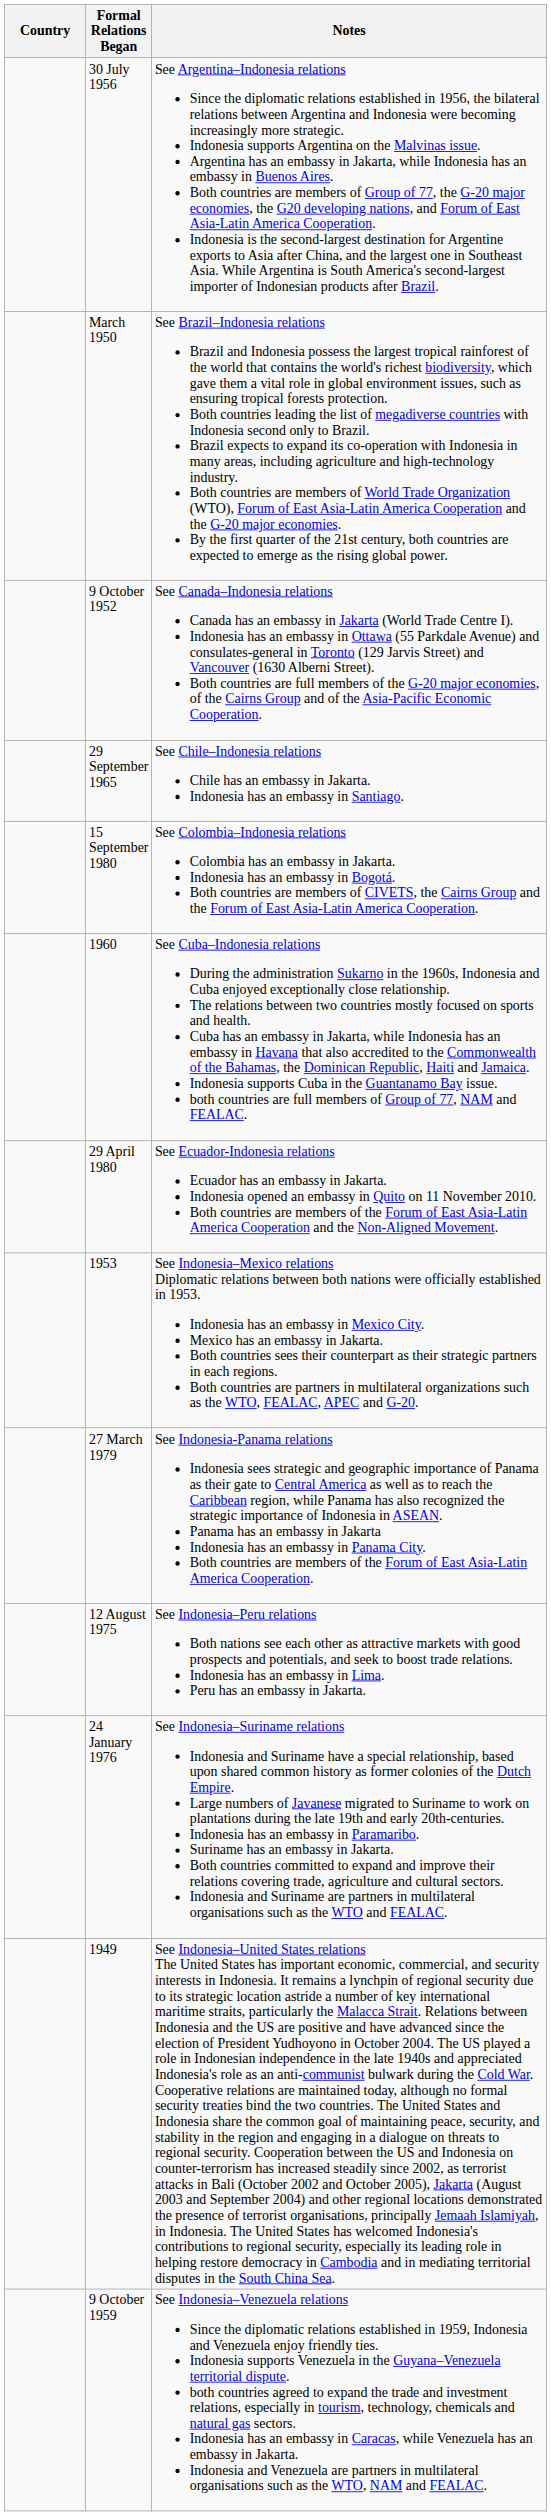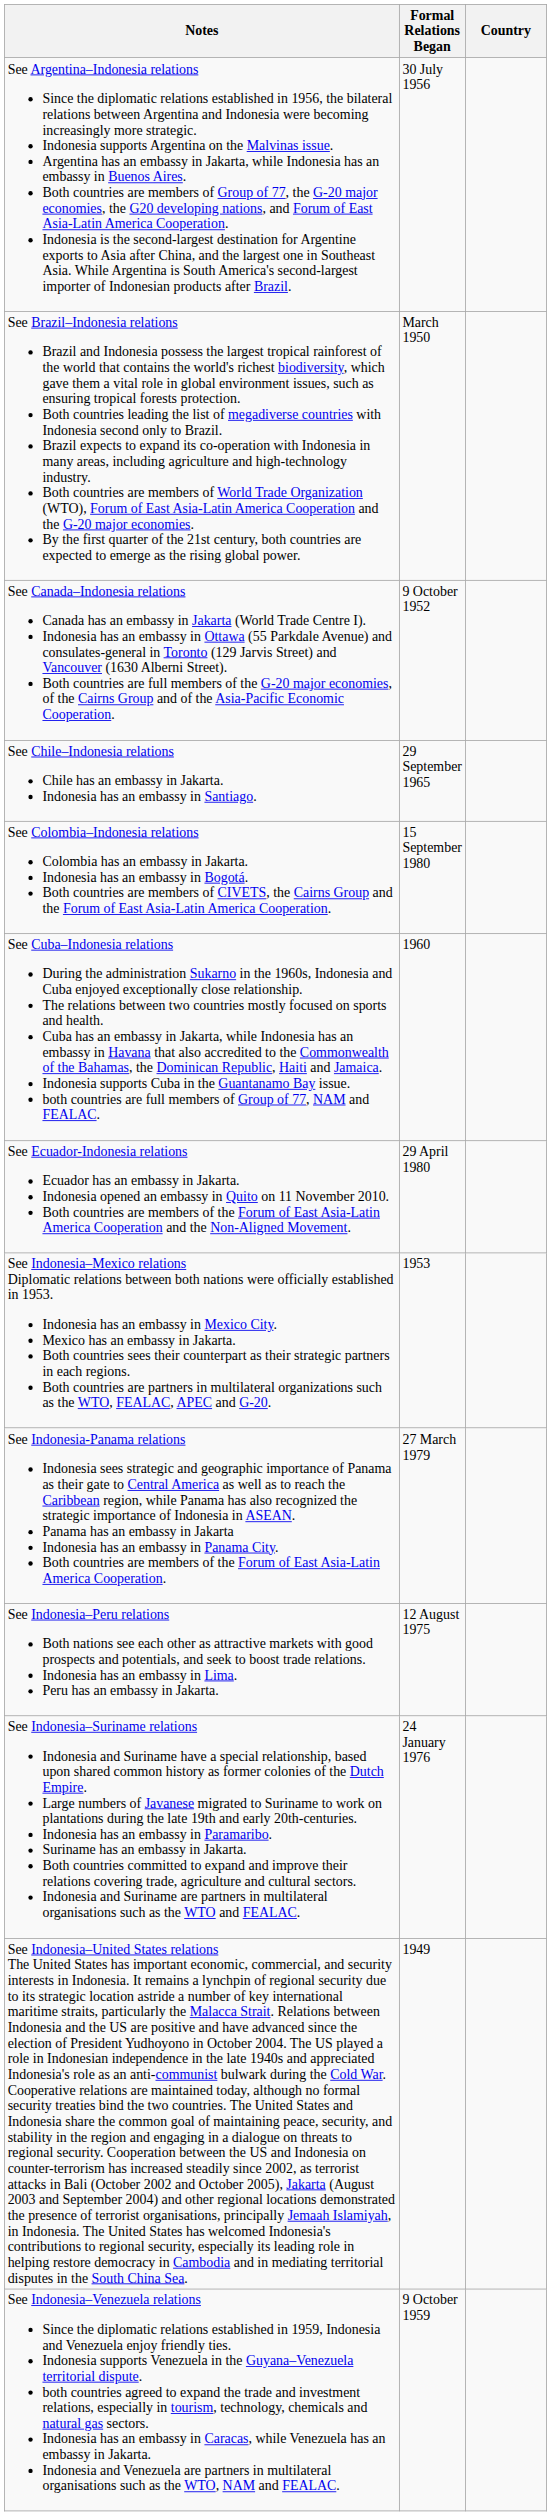 <table class="wikitable sortable" style="width:100%; margin:auto;">
 <tr>
+<th>Notes</th>
+<th style="width:12%;">Formal Relations Began</th>
 <th style="width:15%;">Country</th>
-<th style="width:12%;">Formal Relations Began</th>
-<th>Notes</th>
 </tr>
 <tr valign="top">
+<td>See <a href='#'>Argentina–Indonesia relations</a><br><ul><li>Since the diplomatic relations established in 1956, the bilateral relations between Argentina and Indonesia were becoming increasingly more strategic.</li><li>Indonesia supports Argentina on the <a href='#'>Malvinas issue</a>.</li><li>Argentina has an embassy in Jakarta, while Indonesia has an embassy in <a href='#'>Buenos Aires</a>.</li><li>Both countries are members of <a href='#'>Group of 77</a>, the <a href='#'>G-20 major economies</a>, the <a href='#'>G20 developing nations</a>, and <a href='#'>Forum of East Asia-Latin America Cooperation</a>.</li><li>Indonesia is the second-largest destination for Argentine exports to Asia after China, and the largest one in Southeast Asia. While Argentina is South America's second-largest importer of Indonesian products after <a href='#'>Brazil</a>.</li></ul></td>
+<td>30 July 1956</td>
 <td></td>
-<td>30 July 1956</td>
-<td>See <a href='#'>Argentina–Indonesia relations</a><br><ul><li>Since the diplomatic relations established in 1956, the bilateral relations between Argentina and Indonesia were becoming increasingly more strategic.</li><li>Indonesia supports Argentina on the <a href='#'>Malvinas issue</a>.</li><li>Argentina has an embassy in Jakarta, while Indonesia has an embassy in <a href='#'>Buenos Aires</a>.</li><li>Both countries are members of <a href='#'>Group of 77</a>, the <a href='#'>G-20 major economies</a>, the <a href='#'>G20 developing nations</a>, and <a href='#'>Forum of East Asia-Latin America Cooperation</a>.</li><li>Indonesia is the second-largest destination for Argentine exports to Asia after China, and the largest one in Southeast Asia. While Argentina is South America's second-largest importer of Indonesian products after <a href='#'>Brazil</a>.</li></ul></td>
 </tr>
 <tr valign="top">
+<td>See <a href='#'>Brazil–Indonesia relations</a><br><ul><li>Brazil and Indonesia possess the largest tropical rainforest of the world that contains the world's richest <a href='#'>biodiversity</a>, which gave them a vital role in global environment issues, such as ensuring tropical forests protection.</li><li>Both countries leading the list of <a href='#'>megadiverse countries</a> with Indonesia second only to Brazil.</li><li>Brazil expects to expand its co-operation with Indonesia in many areas, including agriculture and high-technology industry.</li><li>Both countries are members of <a href='#'>World Trade Organization</a> (WTO), <a href='#'>Forum of East Asia-Latin America Cooperation</a> and the <a href='#'>G-20 major economies</a>.</li><li>By the first quarter of the 21st century, both countries are expected to emerge as the rising global power.</li></ul></td>
+<td>March 1950</td>
 <td></td>
-<td>March 1950</td>
-<td>See <a href='#'>Brazil–Indonesia relations</a><br><ul><li>Brazil and Indonesia possess the largest tropical rainforest of the world that contains the world's richest <a href='#'>biodiversity</a>, which gave them a vital role in global environment issues, such as ensuring tropical forests protection.</li><li>Both countries leading the list of <a href='#'>megadiverse countries</a> with Indonesia second only to Brazil.</li><li>Brazil expects to expand its co-operation with Indonesia in many areas, including agriculture and high-technology industry.</li><li>Both countries are members of <a href='#'>World Trade Organization</a> (WTO), <a href='#'>Forum of East Asia-Latin America Cooperation</a> and the <a href='#'>G-20 major economies</a>.</li><li>By the first quarter of the 21st century, both countries are expected to emerge as the rising global power.</li></ul></td>
 </tr>
 <tr valign="top">
+<td>See <a href='#'>Canada–Indonesia relations</a><br><ul><li>Canada has an embassy in <a href='#'>Jakarta</a> (World Trade Centre I).</li><li>Indonesia has an embassy in <a href='#'>Ottawa</a> (55 Parkdale Avenue) and consulates-general in <a href='#'>Toronto</a> (129 Jarvis Street) and <a href='#'>Vancouver</a> (1630 Alberni Street).</li><li>Both countries are full members of the <a href='#'>G-20 major economies</a>, of the <a href='#'>Cairns Group</a> and of the <a href='#'>Asia-Pacific Economic Cooperation</a>.</li></ul></td>
+<td>9 October 1952</td>
 <td></td>
-<td>9 October 1952</td>
-<td>See <a href='#'>Canada–Indonesia relations</a><br><ul><li>Canada has an embassy in <a href='#'>Jakarta</a> (World Trade Centre I).</li><li>Indonesia has an embassy in <a href='#'>Ottawa</a> (55 Parkdale Avenue) and consulates-general in <a href='#'>Toronto</a> (129 Jarvis Street) and <a href='#'>Vancouver</a> (1630 Alberni Street).</li><li>Both countries are full members of the <a href='#'>G-20 major economies</a>, of the <a href='#'>Cairns Group</a> and of the <a href='#'>Asia-Pacific Economic Cooperation</a>.</li></ul></td>
 </tr>
 <tr valign="top">
+<td>See <a href='#'>Chile–Indonesia relations</a><br><ul><li>Chile has an embassy in Jakarta.</li><li>Indonesia has an embassy in <a href='#'>Santiago</a>.</li></ul></td>
+<td>29 September 1965</td>
 <td></td>
-<td>29 September 1965</td>
-<td>See <a href='#'>Chile–Indonesia relations</a><br><ul><li>Chile has an embassy in Jakarta.</li><li>Indonesia has an embassy in <a href='#'>Santiago</a>.</li></ul></td>
 </tr>
 <tr valign="top">
+<td>See <a href='#'>Colombia–Indonesia relations</a><br><ul><li>Colombia has an embassy in Jakarta.</li><li>Indonesia has an embassy in <a href='#'>Bogotá</a>.</li><li>Both countries are members of <a href='#'>CIVETS</a>, the <a href='#'>Cairns Group</a> and the <a href='#'>Forum of East Asia-Latin America Cooperation</a>.</li></ul></td>
+<td>15 September 1980</td>
 <td></td>
-<td>15 September 1980</td>
-<td>See <a href='#'>Colombia–Indonesia relations</a><br><ul><li>Colombia has an embassy in Jakarta.</li><li>Indonesia has an embassy in <a href='#'>Bogotá</a>.</li><li>Both countries are members of <a href='#'>CIVETS</a>, the <a href='#'>Cairns Group</a> and the <a href='#'>Forum of East Asia-Latin America Cooperation</a>.</li></ul></td>
 </tr>
 <tr valign="top">
+<td>See <a href='#'>Cuba–Indonesia relations</a><br><ul><li>During the administration <a href='#'>Sukarno</a> in the 1960s, Indonesia and Cuba enjoyed exceptionally close relationship.</li><li>The relations between two countries mostly focused on sports and health.</li><li>Cuba has an embassy in Jakarta, while Indonesia has an embassy in <a href='#'>Havana</a> that also accredited to the <a href='#'>Commonwealth of the Bahamas</a>, the <a href='#'>Dominican Republic</a>, <a href='#'>Haiti</a> and <a href='#'>Jamaica</a>.</li><li>Indonesia supports Cuba in the <a href='#'>Guantanamo Bay</a> issue.</li><li>both countries are full members of <a href='#'>Group of 77</a>, <a href='#'>NAM</a> and <a href='#'>FEALAC</a>.</li></ul></td>
+<td>1960</td>
 <td></td>
-<td>1960</td>
-<td>See <a href='#'>Cuba–Indonesia relations</a><br><ul><li>During the administration <a href='#'>Sukarno</a> in the 1960s, Indonesia and Cuba enjoyed exceptionally close relationship.</li><li>The relations between two countries mostly focused on sports and health.</li><li>Cuba has an embassy in Jakarta, while Indonesia has an embassy in <a href='#'>Havana</a> that also accredited to the <a href='#'>Commonwealth of the Bahamas</a>, the <a href='#'>Dominican Republic</a>, <a href='#'>Haiti</a> and <a href='#'>Jamaica</a>.</li><li>Indonesia supports Cuba in the <a href='#'>Guantanamo Bay</a> issue.</li><li>both countries are full members of <a href='#'>Group of 77</a>, <a href='#'>NAM</a> and <a href='#'>FEALAC</a>.</li></ul></td>
 </tr>
 <tr valign="top">
+<td>See <a href='#'>Ecuador-Indonesia relations</a><br><ul><li>Ecuador has an embassy in Jakarta.</li><li>Indonesia opened an embassy in <a href='#'>Quito</a> on 11 November 2010.</li><li>Both countries are members of the <a href='#'>Forum of East Asia-Latin America Cooperation</a> and the <a href='#'>Non-Aligned Movement</a>.</li></ul></td>
+<td>29 April 1980</td>
 <td></td>
-<td>29 April 1980</td>
-<td>See <a href='#'>Ecuador-Indonesia relations</a><br><ul><li>Ecuador has an embassy in Jakarta.</li><li>Indonesia opened an embassy in <a href='#'>Quito</a> on 11 November 2010.</li><li>Both countries are members of the <a href='#'>Forum of East Asia-Latin America Cooperation</a> and the <a href='#'>Non-Aligned Movement</a>.</li></ul></td>
 </tr>
 <tr valign="top">
+<td>See <a href='#'>Indonesia–Mexico relations</a><br>Diplomatic relations between both nations were officially established in 1953.<ul><li>Indonesia has an embassy in <a href='#'>Mexico City</a>.</li><li>Mexico has an embassy in Jakarta.</li><li>Both countries sees their counterpart as their strategic partners in each regions.</li><li>Both countries are partners in multilateral organizations such as the <a href='#'>WTO</a>, <a href='#'>FEALAC</a>, <a href='#'>APEC</a> and <a href='#'>G-20</a>.</li></ul></td>
+<td>1953</td>
 <td></td>
-<td>1953</td>
-<td>See <a href='#'>Indonesia–Mexico relations</a><br>Diplomatic relations between both nations were officially established in 1953.<ul><li>Indonesia has an embassy in <a href='#'>Mexico City</a>.</li><li>Mexico has an embassy in Jakarta.</li><li>Both countries sees their counterpart as their strategic partners in each regions.</li><li>Both countries are partners in multilateral organizations such as the <a href='#'>WTO</a>, <a href='#'>FEALAC</a>, <a href='#'>APEC</a> and <a href='#'>G-20</a>.</li></ul></td>
 </tr>
 <tr valign="top">
+<td>See <a href='#'>Indonesia-Panama relations</a><br><ul><li>Indonesia sees strategic and geographic importance of Panama as their gate to <a href='#'>Central America</a> as well as to reach the <a href='#'>Caribbean</a> region, while Panama has also recognized the strategic importance of Indonesia in <a href='#'>ASEAN</a>.</li><li>Panama has an embassy in Jakarta</li><li>Indonesia has an embassy in <a href='#'>Panama City</a>.</li><li>Both countries are members of the <a href='#'>Forum of East Asia-Latin America Cooperation</a>.</li></ul></td>
+<td>27 March 1979</td>
 <td></td>
-<td>27 March 1979</td>
-<td>See <a href='#'>Indonesia-Panama relations</a><br><ul><li>Indonesia sees strategic and geographic importance of Panama as their gate to <a href='#'>Central America</a> as well as to reach the <a href='#'>Caribbean</a> region, while Panama has also recognized the strategic importance of Indonesia in <a href='#'>ASEAN</a>.</li><li>Panama has an embassy in Jakarta</li><li>Indonesia has an embassy in <a href='#'>Panama City</a>.</li><li>Both countries are members of the <a href='#'>Forum of East Asia-Latin America Cooperation</a>.</li></ul></td>
 </tr>
 <tr valign="top">
+<td>See <a href='#'>Indonesia–Peru relations</a><br><ul><li>Both nations see each other as attractive markets with good prospects and potentials, and seek to boost trade relations.</li><li>Indonesia has an embassy in <a href='#'>Lima</a>.</li><li>Peru has an embassy in Jakarta.</li></ul></td>
+<td>12 August 1975</td>
 <td></td>
-<td>12 August 1975</td>
-<td>See <a href='#'>Indonesia–Peru relations</a><br><ul><li>Both nations see each other as attractive markets with good prospects and potentials, and seek to boost trade relations.</li><li>Indonesia has an embassy in <a href='#'>Lima</a>.</li><li>Peru has an embassy in Jakarta.</li></ul></td>
 </tr>
 <tr valign="top">
+<td>See <a href='#'>Indonesia–Suriname relations</a><br><ul><li>Indonesia and Suriname have a special relationship, based upon shared common history as former colonies of the <a href='#'>Dutch Empire</a>.</li><li>Large numbers of <a href='#'>Javanese</a> migrated to Suriname to work on plantations during the late 19th and early 20th-centuries.</li><li>Indonesia has an embassy in <a href='#'>Paramaribo</a>.</li><li>Suriname has an embassy in Jakarta.</li><li>Both countries committed to expand and improve their relations covering trade, agriculture and cultural sectors.</li><li>Indonesia and Suriname are partners in multilateral organisations such as the <a href='#'>WTO</a> and <a href='#'>FEALAC</a>.</li></ul></td>
+<td>24 January 1976</td>
 <td></td>
-<td>24 January 1976</td>
-<td>See <a href='#'>Indonesia–Suriname relations</a><br><ul><li>Indonesia and Suriname have a special relationship, based upon shared common history as former colonies of the <a href='#'>Dutch Empire</a>.</li><li>Large numbers of <a href='#'>Javanese</a> migrated to Suriname to work on plantations during the late 19th and early 20th-centuries.</li><li>Indonesia has an embassy in <a href='#'>Paramaribo</a>.</li><li>Suriname has an embassy in Jakarta.</li><li>Both countries committed to expand and improve their relations covering trade, agriculture and cultural sectors.</li><li>Indonesia and Suriname are partners in multilateral organisations such as the <a href='#'>WTO</a> and <a href='#'>FEALAC</a>.</li></ul></td>
 </tr>
 <tr valign="top">
+<td>See <a href='#'>Indonesia–United States relations</a><br>The United States has important economic, commercial, and security interests in Indonesia. It remains a lynchpin of regional security due to its strategic location astride a number of key international maritime straits, particularly the <a href='#'>Malacca Strait</a>. Relations between Indonesia and the US are positive and have advanced since the election of President Yudhoyono in October 2004. The US played a role in Indonesian independence in the late 1940s and appreciated Indonesia's role as an anti-<a href='#'>communist</a> bulwark during the <a href='#'>Cold War</a>. Cooperative relations are maintained today, although no formal security treaties bind the two countries. The United States and Indonesia share the common goal of maintaining peace, security, and stability in the region and engaging in a dialogue on threats to regional security. Cooperation between the US and Indonesia on counter-terrorism has increased steadily since 2002, as terrorist attacks in Bali (October 2002 and October 2005), <a href='#'>Jakarta</a> (August 2003 and September 2004) and other regional locations demonstrated the presence of terrorist organisations, principally <a href='#'>Jemaah Islamiyah</a>, in Indonesia. The United States has welcomed Indonesia's contributions to regional security, especially its leading role in helping restore democracy in <a href='#'>Cambodia</a> and in mediating territorial disputes in the <a href='#'>South China Sea</a>.</td>
+<td>1949</td>
 <td></td>
-<td>1949</td>
-<td>See <a href='#'>Indonesia–United States relations</a><br>The United States has important economic, commercial, and security interests in Indonesia. It remains a lynchpin of regional security due to its strategic location astride a number of key international maritime straits, particularly the <a href='#'>Malacca Strait</a>. Relations between Indonesia and the US are positive and have advanced since the election of President Yudhoyono in October 2004. The US played a role in Indonesian independence in the late 1940s and appreciated Indonesia's role as an anti-<a href='#'>communist</a> bulwark during the <a href='#'>Cold War</a>. Cooperative relations are maintained today, although no formal security treaties bind the two countries. The United States and Indonesia share the common goal of maintaining peace, security, and stability in the region and engaging in a dialogue on threats to regional security. Cooperation between the US and Indonesia on counter-terrorism has increased steadily since 2002, as terrorist attacks in Bali (October 2002 and October 2005), <a href='#'>Jakarta</a> (August 2003 and September 2004) and other regional locations demonstrated the presence of terrorist organisations, principally <a href='#'>Jemaah Islamiyah</a>, in Indonesia. The United States has welcomed Indonesia's contributions to regional security, especially its leading role in helping restore democracy in <a href='#'>Cambodia</a> and in mediating territorial disputes in the <a href='#'>South China Sea</a>.</td>
 </tr>
 <tr valign="top">
+<td>See <a href='#'>Indonesia–Venezuela relations</a><br><ul><li>Since the diplomatic relations established in 1959, Indonesia and Venezuela enjoy friendly ties.</li><li>Indonesia supports Venezuela in the <a href='#'>Guyana–Venezuela territorial dispute</a>.</li><li>both countries agreed to expand the trade and investment relations, especially in <a href='#'>tourism</a>, technology, chemicals and <a href='#'>natural gas</a> sectors.</li><li>Indonesia has an embassy in <a href='#'>Caracas</a>, while Venezuela has an embassy in Jakarta.</li><li>Indonesia and Venezuela are partners in multilateral organisations such as the <a href='#'>WTO</a>, <a href='#'>NAM</a> and <a href='#'>FEALAC</a>.</li></ul></td>
+<td>9 October 1959</td>
 <td></td>
-<td>9 October 1959</td>
-<td>See <a href='#'>Indonesia–Venezuela relations</a><br><ul><li>Since the diplomatic relations established in 1959, Indonesia and Venezuela enjoy friendly ties.</li><li>Indonesia supports Venezuela in the <a href='#'>Guyana–Venezuela territorial dispute</a>.</li><li>both countries agreed to expand the trade and investment relations, especially in <a href='#'>tourism</a>, technology, chemicals and <a href='#'>natural gas</a> sectors.</li><li>Indonesia has an embassy in <a href='#'>Caracas</a>, while Venezuela has an embassy in Jakarta.</li><li>Indonesia and Venezuela are partners in multilateral organisations such as the <a href='#'>WTO</a>, <a href='#'>NAM</a> and <a href='#'>FEALAC</a>.</li></ul></td>
 </tr>
 </table>
